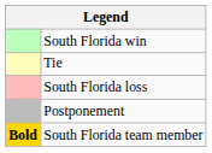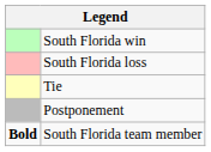 <table class="wikitable" style="font-size:90%">
 <tr>
 <th colspan="2">Legend</th>
 </tr>
 <tr>
 <td bgcolor="#bbffbb"> </td>
 <td>South Florida win</td>
 </tr>
 <tr>
+<td bgcolor="#ffbbbb"> </td>
+<td>South Florida loss</td>
+</tr>
+<tr>
 <td bgcolor="#ffffbb"> </td>
 <td>Tie</td>
-</tr>
-<tr>
-<td bgcolor="#ffbbbb"> </td>
-<td>South Florida loss</td>
 </tr>
 <tr>
 <td bgcolor="#bbbbbb"> </td>
 <td>Postponement</td>
 </tr>
 <tr>
-<td style="background: gold;"><strong>Bold</strong></td>
+<td><strong>Bold</strong></td>
 <td>South Florida team member</td>
 </tr>
 </table>
